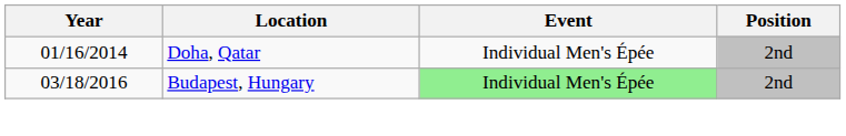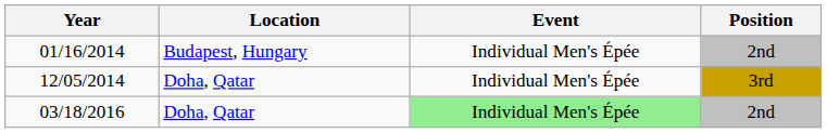 <table class="wikitable" width="50%" style="font-size:90%; text-align:center;">
 <tr>
 <th>Year</th>
 <th>Location</th>
 <th>Event</th>
 <th>Position</th>
 </tr>
 <tr>
 <td>01/16/2014</td>
-<td rowspan="1" align="left"> <a href='#'>Doha</a>, <a href='#'>Qatar</a></td>
+<td rowspan="1" align="left"> <a href='#'>Budapest</a>, <a href='#'>Hungary</a></td>
 <td>Individual Men's Épée</td>
 <td bgcolor="silver">2nd</td>
 </tr>
 <tr>
+<td>12/05/2014</td>
+<td rowspan="1" align="left"> <a href='#'>Doha</a>, <a href='#'>Qatar</a></td>
+<td>Individual Men's Épée</td>
+<td bgcolor="caramel">3rd</td>
+</tr>
+<tr>
 <td>03/18/2016</td>
-<td rowspan="1" align="left"> <a href='#'>Budapest</a>, <a href='#'>Hungary</a></td>
+<td rowspan="1" align="left"> <a href='#'>Doha</a>, <a href='#'>Qatar</a></td>
 <td style="background: lightgreen;">Individual Men's Épée</td>
 <td bgcolor="silver">2nd</td>
 </tr>
 </table>
